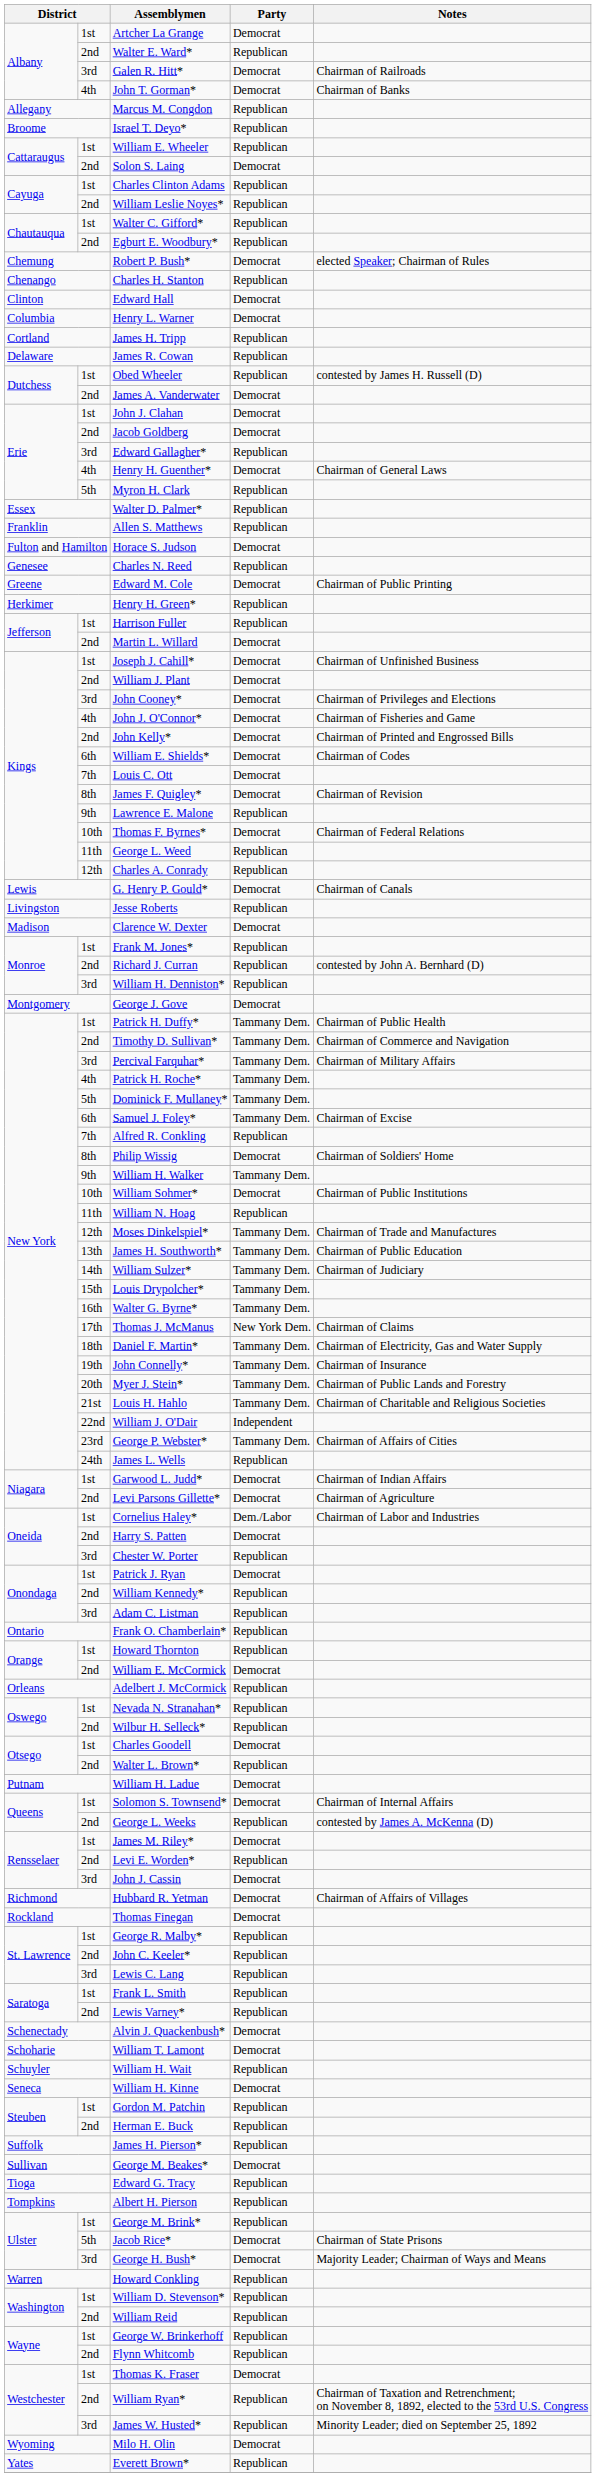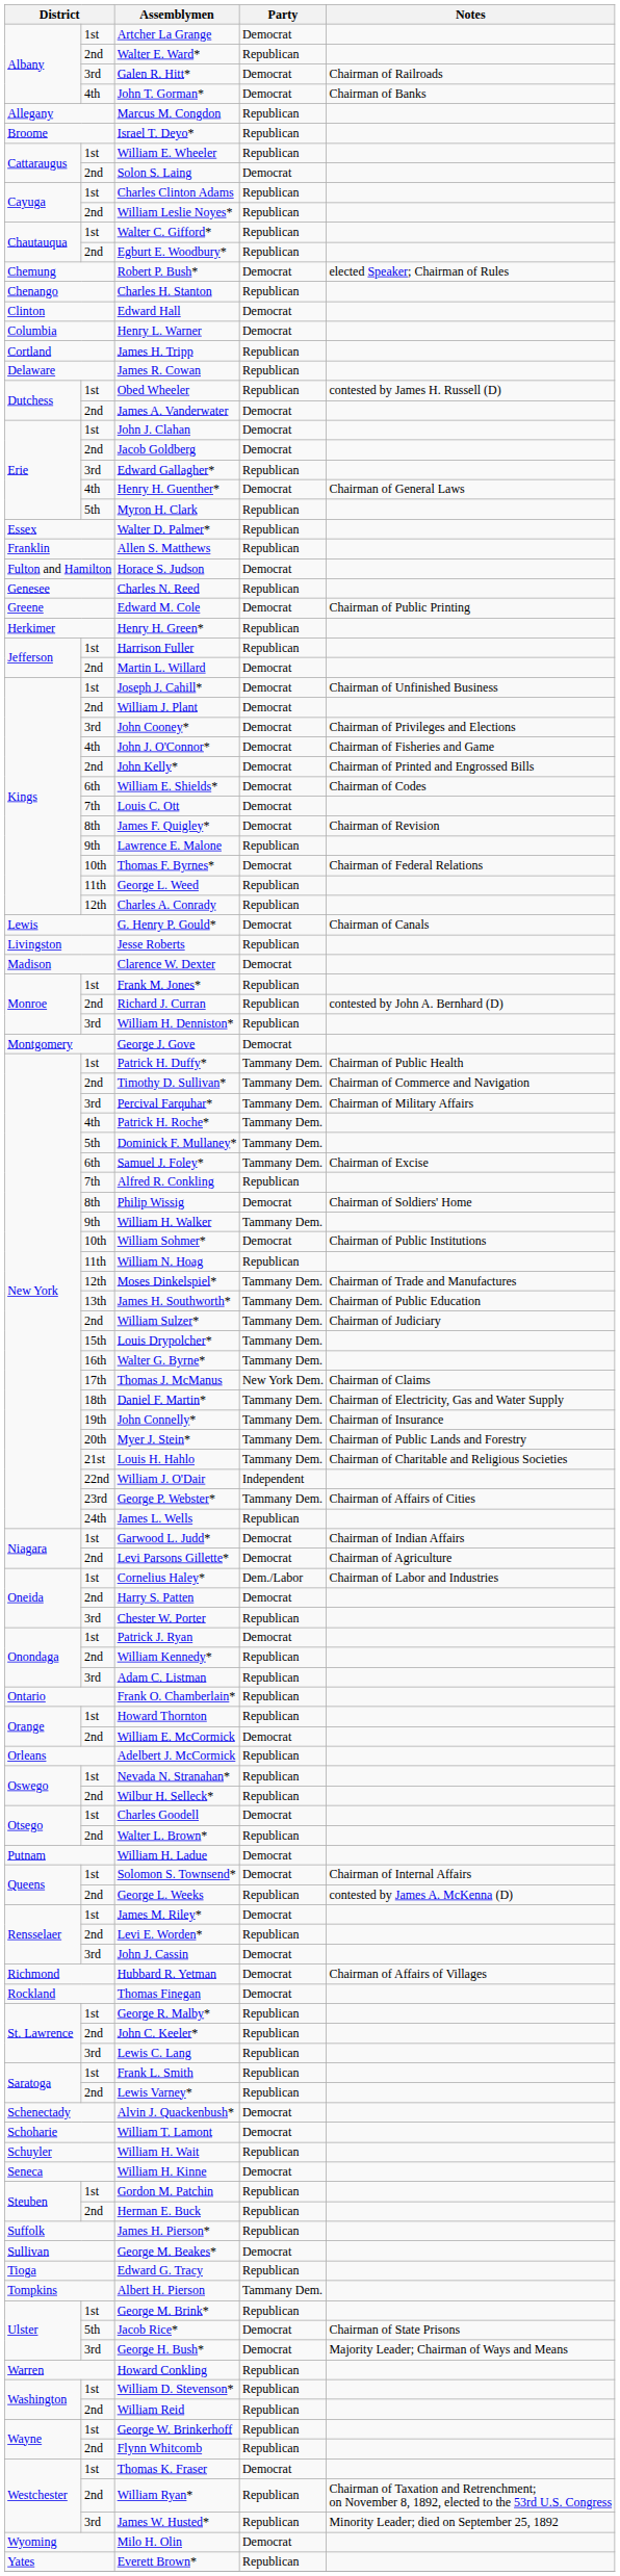 <table class=wikitable>
 <tr>
 <th colspan="2">District</th>
 <th>Assemblymen</th>
 <th>Party</th>
 <th>Notes</th>
 </tr>
 <tr>
 <td rowspan="4"><a href='#'>Albany</a></td>
 <td>1st</td>
 <td><a href='#'>Artcher La Grange</a></td>
 <td>Democrat</td>
 <td></td>
 </tr>
 <tr>
 <td>2nd</td>
 <td><a href='#'>Walter E. Ward</a>*</td>
 <td>Republican</td>
 <td></td>
 </tr>
 <tr>
 <td>3rd</td>
 <td><a href='#'>Galen R. Hitt</a>*</td>
 <td>Democrat</td>
 <td>Chairman of Railroads</td>
 </tr>
 <tr>
 <td>4th</td>
 <td><a href='#'>John T. Gorman</a>*</td>
 <td>Democrat</td>
 <td>Chairman of Banks</td>
 </tr>
 <tr>
 <td colspan="2"><a href='#'>Allegany</a></td>
 <td><a href='#'>Marcus M. Congdon</a></td>
 <td>Republican</td>
 <td></td>
 </tr>
 <tr>
 <td colspan="2"><a href='#'>Broome</a></td>
 <td><a href='#'>Israel T. Deyo</a>*</td>
 <td>Republican</td>
 <td></td>
 </tr>
 <tr>
 <td rowspan="2"><a href='#'>Cattaraugus</a></td>
 <td>1st</td>
 <td><a href='#'>William E. Wheeler</a></td>
 <td>Republican</td>
 <td></td>
 </tr>
 <tr>
 <td>2nd</td>
 <td><a href='#'>Solon S. Laing</a></td>
 <td>Democrat</td>
 <td></td>
 </tr>
 <tr>
 <td rowspan="2"><a href='#'>Cayuga</a></td>
 <td>1st</td>
 <td><a href='#'>Charles Clinton Adams</a></td>
 <td>Republican</td>
 <td></td>
 </tr>
 <tr>
 <td>2nd</td>
 <td><a href='#'>William Leslie Noyes</a>*</td>
 <td>Republican</td>
 <td></td>
 </tr>
 <tr>
 <td rowspan="2"><a href='#'>Chautauqua</a></td>
 <td>1st</td>
 <td><a href='#'>Walter C. Gifford</a>*</td>
 <td>Republican</td>
 <td></td>
 </tr>
 <tr>
 <td>2nd</td>
 <td><a href='#'>Egburt E. Woodbury</a>*</td>
 <td>Republican</td>
 <td></td>
 </tr>
 <tr>
 <td colspan="2"><a href='#'>Chemung</a></td>
 <td><a href='#'>Robert P. Bush</a>*</td>
 <td>Democrat</td>
 <td>elected <a href='#'>Speaker</a>; Chairman of Rules</td>
 </tr>
 <tr>
 <td colspan="2"><a href='#'>Chenango</a></td>
 <td><a href='#'>Charles H. Stanton</a></td>
 <td>Republican</td>
 <td></td>
 </tr>
 <tr>
 <td colspan="2"><a href='#'>Clinton</a></td>
 <td><a href='#'>Edward Hall</a></td>
 <td>Democrat</td>
 <td></td>
 </tr>
 <tr>
 <td colspan="2"><a href='#'>Columbia</a></td>
 <td><a href='#'>Henry L. Warner</a></td>
 <td>Democrat</td>
 <td></td>
 </tr>
 <tr>
 <td colspan="2"><a href='#'>Cortland</a></td>
 <td><a href='#'>James H. Tripp</a></td>
 <td>Republican</td>
 <td></td>
 </tr>
 <tr>
 <td colspan="2"><a href='#'>Delaware</a></td>
 <td><a href='#'>James R. Cowan</a></td>
 <td>Republican</td>
 <td></td>
 </tr>
 <tr>
 <td rowspan="2"><a href='#'>Dutchess</a></td>
 <td>1st</td>
 <td><a href='#'>Obed Wheeler</a></td>
 <td>Republican</td>
 <td>contested by James H. Russell (D)</td>
 </tr>
 <tr>
 <td>2nd</td>
 <td><a href='#'>James A. Vanderwater</a></td>
 <td>Democrat</td>
 <td></td>
 </tr>
 <tr>
 <td rowspan="5"><a href='#'>Erie</a></td>
 <td>1st</td>
 <td><a href='#'>John J. Clahan</a></td>
 <td>Democrat</td>
 <td></td>
 </tr>
 <tr>
 <td>2nd</td>
 <td><a href='#'>Jacob Goldberg</a></td>
 <td>Democrat</td>
 <td></td>
 </tr>
 <tr>
 <td>3rd</td>
 <td><a href='#'>Edward Gallagher</a>*</td>
 <td>Republican</td>
 <td></td>
 </tr>
 <tr>
 <td>4th</td>
 <td><a href='#'>Henry H. Guenther</a>*</td>
 <td>Democrat</td>
 <td>Chairman of General Laws</td>
 </tr>
 <tr>
 <td>5th</td>
 <td><a href='#'>Myron H. Clark</a></td>
 <td>Republican</td>
 <td></td>
 </tr>
 <tr>
 <td colspan="2"><a href='#'>Essex</a></td>
 <td><a href='#'>Walter D. Palmer</a>*</td>
 <td>Republican</td>
 <td></td>
 </tr>
 <tr>
 <td colspan="2"><a href='#'>Franklin</a></td>
 <td><a href='#'>Allen S. Matthews</a></td>
 <td>Republican</td>
 <td></td>
 </tr>
 <tr>
 <td colspan="2"><a href='#'>Fulton</a> and <a href='#'>Hamilton</a></td>
 <td><a href='#'>Horace S. Judson</a></td>
 <td>Democrat</td>
 <td></td>
 </tr>
 <tr>
 <td colspan="2"><a href='#'>Genesee</a></td>
 <td><a href='#'>Charles N. Reed</a></td>
 <td>Republican</td>
 <td></td>
 </tr>
 <tr>
 <td colspan="2"><a href='#'>Greene</a></td>
 <td><a href='#'>Edward M. Cole</a></td>
 <td>Democrat</td>
 <td>Chairman of Public Printing</td>
 </tr>
 <tr>
 <td colspan="2"><a href='#'>Herkimer</a></td>
 <td><a href='#'>Henry H. Green</a>*</td>
 <td>Republican</td>
 <td></td>
 </tr>
 <tr>
 <td rowspan="2"><a href='#'>Jefferson</a></td>
 <td>1st</td>
 <td><a href='#'>Harrison Fuller</a></td>
 <td>Republican</td>
 <td></td>
 </tr>
 <tr>
 <td>2nd</td>
 <td><a href='#'>Martin L. Willard</a></td>
 <td>Democrat</td>
 <td></td>
 </tr>
 <tr>
 <td rowspan="12"><a href='#'>Kings</a></td>
 <td>1st</td>
 <td><a href='#'>Joseph J. Cahill</a>*</td>
 <td>Democrat</td>
 <td>Chairman of Unfinished Business</td>
 </tr>
 <tr>
 <td>2nd</td>
 <td><a href='#'>William J. Plant</a></td>
 <td>Democrat</td>
 <td></td>
 </tr>
 <tr>
 <td>3rd</td>
 <td><a href='#'>John Cooney</a>*</td>
 <td>Democrat</td>
 <td>Chairman of Privileges and Elections</td>
 </tr>
 <tr>
 <td>4th</td>
 <td><a href='#'>John J. O'Connor</a>*</td>
 <td>Democrat</td>
 <td>Chairman of Fisheries and Game</td>
 </tr>
 <tr>
 <td>2nd</td>
 <td><a href='#'>John Kelly</a>*</td>
 <td>Democrat</td>
 <td>Chairman of Printed and Engrossed Bills</td>
 </tr>
 <tr>
 <td>6th</td>
 <td><a href='#'>William E. Shields</a>*</td>
 <td>Democrat</td>
 <td>Chairman of Codes</td>
 </tr>
 <tr>
 <td>7th</td>
 <td><a href='#'>Louis C. Ott</a></td>
 <td>Democrat</td>
 <td></td>
 </tr>
 <tr>
 <td>8th</td>
 <td><a href='#'>James F. Quigley</a>*</td>
 <td>Democrat</td>
 <td>Chairman of Revision</td>
 </tr>
 <tr>
 <td>9th</td>
 <td><a href='#'>Lawrence E. Malone</a></td>
 <td>Republican</td>
 <td></td>
 </tr>
 <tr>
 <td>10th</td>
 <td><a href='#'>Thomas F. Byrnes</a>*</td>
 <td>Democrat</td>
 <td>Chairman of Federal Relations</td>
 </tr>
 <tr>
 <td>11th</td>
 <td><a href='#'>George L. Weed</a></td>
 <td>Republican</td>
 <td></td>
 </tr>
 <tr>
 <td>12th</td>
 <td><a href='#'>Charles A. Conrady</a></td>
 <td>Republican</td>
 <td></td>
 </tr>
 <tr>
 <td colspan="2"><a href='#'>Lewis</a></td>
 <td><a href='#'>G. Henry P. Gould</a>*</td>
 <td>Democrat</td>
 <td>Chairman of Canals</td>
 </tr>
 <tr>
 <td colspan="2"><a href='#'>Livingston</a></td>
 <td><a href='#'>Jesse Roberts</a></td>
 <td>Republican</td>
 <td></td>
 </tr>
 <tr>
 <td colspan="2"><a href='#'>Madison</a></td>
 <td><a href='#'>Clarence W. Dexter</a></td>
 <td>Democrat</td>
 <td></td>
 </tr>
 <tr>
 <td rowspan="3"><a href='#'>Monroe</a></td>
 <td>1st</td>
 <td><a href='#'>Frank M. Jones</a>*</td>
 <td>Republican</td>
 <td></td>
 </tr>
 <tr>
 <td>2nd</td>
 <td><a href='#'>Richard J. Curran</a></td>
 <td>Republican</td>
 <td>contested by John A. Bernhard (D)</td>
 </tr>
 <tr>
 <td>3rd</td>
 <td><a href='#'>William H. Denniston</a>*</td>
 <td>Republican</td>
 <td></td>
 </tr>
 <tr>
 <td colspan="2"><a href='#'>Montgomery</a></td>
 <td><a href='#'>George J. Gove</a></td>
 <td>Democrat</td>
 <td></td>
 </tr>
 <tr>
 <td rowspan="24"><a href='#'>New York</a></td>
 <td>1st</td>
 <td><a href='#'>Patrick H. Duffy</a>*</td>
 <td>Tammany Dem.</td>
 <td>Chairman of Public Health</td>
 </tr>
 <tr>
 <td>2nd</td>
 <td><a href='#'>Timothy D. Sullivan</a>*</td>
 <td>Tammany Dem.</td>
 <td>Chairman of Commerce and Navigation</td>
 </tr>
 <tr>
 <td>3rd</td>
 <td><a href='#'>Percival Farquhar</a>*</td>
 <td>Tammany Dem.</td>
 <td>Chairman of Military Affairs</td>
 </tr>
 <tr>
 <td>4th</td>
 <td><a href='#'>Patrick H. Roche</a>*</td>
 <td>Tammany Dem.</td>
 <td></td>
 </tr>
 <tr>
 <td>5th</td>
 <td><a href='#'>Dominick F. Mullaney</a>*</td>
 <td>Tammany Dem.</td>
 <td></td>
 </tr>
 <tr>
 <td>6th</td>
 <td><a href='#'>Samuel J. Foley</a>*</td>
 <td>Tammany Dem.</td>
 <td>Chairman of Excise</td>
 </tr>
 <tr>
 <td>7th</td>
 <td><a href='#'>Alfred R. Conkling</a></td>
 <td>Republican</td>
 <td></td>
 </tr>
 <tr>
 <td>8th</td>
 <td><a href='#'>Philip Wissig</a></td>
 <td>Democrat</td>
 <td>Chairman of Soldiers' Home</td>
 </tr>
 <tr>
 <td>9th</td>
 <td><a href='#'>William H. Walker</a></td>
 <td>Tammany Dem.</td>
 <td></td>
 </tr>
 <tr>
 <td>10th</td>
 <td><a href='#'>William Sohmer</a>*</td>
 <td>Democrat</td>
 <td>Chairman of Public Institutions</td>
 </tr>
 <tr>
 <td>11th</td>
 <td><a href='#'>William N. Hoag</a></td>
 <td>Republican</td>
 <td></td>
 </tr>
 <tr>
 <td>12th</td>
 <td><a href='#'>Moses Dinkelspiel</a>*</td>
 <td>Tammany Dem.</td>
 <td>Chairman of Trade and Manufactures</td>
 </tr>
 <tr>
 <td>13th</td>
 <td><a href='#'>James H. Southworth</a>*</td>
 <td>Tammany Dem.</td>
 <td>Chairman of Public Education</td>
 </tr>
 <tr>
-<td>14th</td>
+<td>2nd</td>
 <td><a href='#'>William Sulzer</a>*</td>
 <td>Tammany Dem.</td>
 <td>Chairman of Judiciary</td>
 </tr>
 <tr>
 <td>15th</td>
 <td><a href='#'>Louis Drypolcher</a>*</td>
 <td>Tammany Dem.</td>
 <td></td>
 </tr>
 <tr>
 <td>16th</td>
 <td><a href='#'>Walter G. Byrne</a>*</td>
 <td>Tammany Dem.</td>
 <td></td>
 </tr>
 <tr>
 <td>17th</td>
 <td><a href='#'>Thomas J. McManus</a></td>
 <td>New York Dem.</td>
 <td>Chairman of Claims</td>
 </tr>
 <tr>
 <td>18th</td>
 <td><a href='#'>Daniel F. Martin</a>*</td>
 <td>Tammany Dem.</td>
 <td>Chairman of Electricity, Gas and Water Supply</td>
 </tr>
 <tr>
 <td>19th</td>
 <td><a href='#'>John Connelly</a>*</td>
 <td>Tammany Dem.</td>
 <td>Chairman of Insurance</td>
 </tr>
 <tr>
 <td>20th</td>
 <td><a href='#'>Myer J. Stein</a>*</td>
 <td>Tammany Dem.</td>
 <td>Chairman of Public Lands and Forestry</td>
 </tr>
 <tr>
 <td>21st</td>
 <td><a href='#'>Louis H. Hahlo</a></td>
 <td>Tammany Dem.</td>
 <td>Chairman of Charitable and Religious Societies</td>
 </tr>
 <tr>
 <td>22nd</td>
 <td><a href='#'>William J. O'Dair</a></td>
 <td>Independent</td>
 <td></td>
 </tr>
 <tr>
 <td>23rd</td>
 <td><a href='#'>George P. Webster</a>*</td>
 <td>Tammany Dem.</td>
 <td>Chairman of Affairs of Cities</td>
 </tr>
 <tr>
 <td>24th</td>
 <td><a href='#'>James L. Wells</a></td>
 <td>Republican</td>
 <td></td>
 </tr>
 <tr>
 <td rowspan="2"><a href='#'>Niagara</a></td>
 <td>1st</td>
 <td><a href='#'>Garwood L. Judd</a>*</td>
 <td>Democrat</td>
 <td>Chairman of Indian Affairs</td>
 </tr>
 <tr>
 <td>2nd</td>
 <td><a href='#'>Levi Parsons Gillette</a>*</td>
 <td>Democrat</td>
 <td>Chairman of Agriculture</td>
 </tr>
 <tr>
 <td rowspan="3"><a href='#'>Oneida</a></td>
 <td>1st</td>
 <td><a href='#'>Cornelius Haley</a>*</td>
 <td>Dem./Labor</td>
 <td>Chairman of Labor and Industries</td>
 </tr>
 <tr>
 <td>2nd</td>
 <td><a href='#'>Harry S. Patten</a></td>
 <td>Democrat</td>
 <td></td>
 </tr>
 <tr>
 <td>3rd</td>
 <td><a href='#'>Chester W. Porter</a></td>
 <td>Republican</td>
 <td></td>
 </tr>
 <tr>
 <td rowspan="3"><a href='#'>Onondaga</a></td>
 <td>1st</td>
 <td><a href='#'>Patrick J. Ryan</a></td>
 <td>Democrat</td>
 <td></td>
 </tr>
 <tr>
 <td>2nd</td>
 <td><a href='#'>William Kennedy</a>*</td>
 <td>Republican</td>
 <td></td>
 </tr>
 <tr>
 <td>3rd</td>
 <td><a href='#'>Adam C. Listman</a></td>
 <td>Republican</td>
 <td></td>
 </tr>
 <tr>
 <td colspan="2"><a href='#'>Ontario</a></td>
 <td><a href='#'>Frank O. Chamberlain</a>*</td>
 <td>Republican</td>
 <td></td>
 </tr>
 <tr>
 <td rowspan="2"><a href='#'>Orange</a></td>
 <td>1st</td>
 <td><a href='#'>Howard Thornton</a></td>
 <td>Republican</td>
 <td></td>
 </tr>
 <tr>
 <td>2nd</td>
 <td><a href='#'>William E. McCormick</a></td>
 <td>Democrat</td>
 <td></td>
 </tr>
 <tr>
 <td colspan="2"><a href='#'>Orleans</a></td>
 <td><a href='#'>Adelbert J. McCormick</a></td>
 <td>Republican</td>
 <td></td>
 </tr>
 <tr>
 <td rowspan="2"><a href='#'>Oswego</a></td>
 <td>1st</td>
 <td><a href='#'>Nevada N. Stranahan</a>*</td>
 <td>Republican</td>
 <td></td>
 </tr>
 <tr>
 <td>2nd</td>
 <td><a href='#'>Wilbur H. Selleck</a>*</td>
 <td>Republican</td>
 <td></td>
 </tr>
 <tr>
 <td rowspan="2"><a href='#'>Otsego</a></td>
 <td>1st</td>
 <td><a href='#'>Charles Goodell</a></td>
 <td>Democrat</td>
 <td></td>
 </tr>
 <tr>
 <td>2nd</td>
 <td><a href='#'>Walter L. Brown</a>*</td>
 <td>Republican</td>
 <td></td>
 </tr>
 <tr>
 <td colspan="2"><a href='#'>Putnam</a></td>
 <td><a href='#'>William H. Ladue</a></td>
 <td>Democrat</td>
 <td></td>
 </tr>
 <tr>
 <td rowspan="2"><a href='#'>Queens</a></td>
 <td>1st</td>
 <td><a href='#'>Solomon S. Townsend</a>*</td>
 <td>Democrat</td>
 <td>Chairman of Internal Affairs</td>
 </tr>
 <tr>
 <td>2nd</td>
 <td><a href='#'>George L. Weeks</a></td>
 <td>Republican</td>
 <td>contested by <a href='#'>James A. McKenna</a> (D)</td>
 </tr>
 <tr>
 <td rowspan="3"><a href='#'>Rensselaer</a></td>
 <td>1st</td>
 <td><a href='#'>James M. Riley</a>*</td>
 <td>Democrat</td>
 <td></td>
 </tr>
 <tr>
 <td>2nd</td>
 <td><a href='#'>Levi E. Worden</a>*</td>
 <td>Republican</td>
 <td></td>
 </tr>
 <tr>
 <td>3rd</td>
 <td><a href='#'>John J. Cassin</a></td>
 <td>Democrat</td>
 <td></td>
 </tr>
 <tr>
 <td colspan="2"><a href='#'>Richmond</a></td>
 <td><a href='#'>Hubbard R. Yetman</a></td>
 <td>Democrat</td>
 <td>Chairman of Affairs of Villages</td>
 </tr>
 <tr>
 <td colspan="2"><a href='#'>Rockland</a></td>
 <td><a href='#'>Thomas Finegan</a></td>
 <td>Democrat</td>
 <td></td>
 </tr>
 <tr>
 <td rowspan="3"><a href='#'>St. Lawrence</a></td>
 <td>1st</td>
 <td><a href='#'>George R. Malby</a>*</td>
 <td>Republican</td>
 <td></td>
 </tr>
 <tr>
 <td>2nd</td>
 <td><a href='#'>John C. Keeler</a>*</td>
 <td>Republican</td>
 <td></td>
 </tr>
 <tr>
 <td>3rd</td>
 <td><a href='#'>Lewis C. Lang</a></td>
 <td>Republican</td>
 <td></td>
 </tr>
 <tr>
 <td rowspan="2"><a href='#'>Saratoga</a></td>
 <td>1st</td>
 <td><a href='#'>Frank L. Smith</a></td>
 <td>Republican</td>
 <td></td>
 </tr>
 <tr>
 <td>2nd</td>
 <td><a href='#'>Lewis Varney</a>*</td>
 <td>Republican</td>
 <td></td>
 </tr>
 <tr>
 <td colspan="2"><a href='#'>Schenectady</a></td>
 <td><a href='#'>Alvin J. Quackenbush</a>*</td>
 <td>Democrat</td>
 <td></td>
 </tr>
 <tr>
 <td colspan="2"><a href='#'>Schoharie</a></td>
 <td><a href='#'>William T. Lamont</a></td>
 <td>Democrat</td>
 <td></td>
 </tr>
 <tr>
 <td colspan="2"><a href='#'>Schuyler</a></td>
 <td><a href='#'>William H. Wait</a></td>
 <td>Republican</td>
 <td></td>
 </tr>
 <tr>
 <td colspan="2"><a href='#'>Seneca</a></td>
 <td><a href='#'>William H. Kinne</a></td>
 <td>Democrat</td>
 <td></td>
 </tr>
 <tr>
 <td rowspan="2"><a href='#'>Steuben</a></td>
 <td>1st</td>
 <td><a href='#'>Gordon M. Patchin</a></td>
 <td>Republican</td>
 <td></td>
 </tr>
 <tr>
 <td>2nd</td>
 <td><a href='#'>Herman E. Buck</a></td>
 <td>Republican</td>
 <td></td>
 </tr>
 <tr>
 <td colspan="2"><a href='#'>Suffolk</a></td>
 <td><a href='#'>James H. Pierson</a>*</td>
 <td>Republican</td>
 <td></td>
 </tr>
 <tr>
 <td colspan="2"><a href='#'>Sullivan</a></td>
 <td><a href='#'>George M. Beakes</a>*</td>
 <td>Democrat</td>
 <td></td>
 </tr>
 <tr>
 <td colspan="2"><a href='#'>Tioga</a></td>
 <td><a href='#'>Edward G. Tracy</a></td>
 <td>Republican</td>
 <td></td>
 </tr>
 <tr>
 <td colspan="2"><a href='#'>Tompkins</a></td>
 <td><a href='#'>Albert H. Pierson</a></td>
-<td>Republican</td>
+<td>Tammany Dem.</td>
 <td></td>
 </tr>
 <tr>
 <td rowspan="3"><a href='#'>Ulster</a></td>
 <td>1st</td>
 <td><a href='#'>George M. Brink</a>*</td>
 <td>Republican</td>
 <td></td>
 </tr>
 <tr>
 <td>5th</td>
 <td><a href='#'>Jacob Rice</a>*</td>
 <td>Democrat</td>
 <td>Chairman of State Prisons</td>
 </tr>
 <tr>
 <td>3rd</td>
 <td><a href='#'>George H. Bush</a>*</td>
 <td>Democrat</td>
 <td>Majority Leader; Chairman of Ways and Means</td>
 </tr>
 <tr>
 <td colspan="2"><a href='#'>Warren</a></td>
 <td><a href='#'>Howard Conkling</a></td>
 <td>Republican</td>
 <td></td>
 </tr>
 <tr>
 <td rowspan="2"><a href='#'>Washington</a></td>
 <td>1st</td>
 <td><a href='#'>William D. Stevenson</a>*</td>
 <td>Republican</td>
 <td></td>
 </tr>
 <tr>
 <td>2nd</td>
 <td><a href='#'>William Reid</a></td>
 <td>Republican</td>
 <td></td>
 </tr>
 <tr>
 <td rowspan="2"><a href='#'>Wayne</a></td>
 <td>1st</td>
 <td><a href='#'>George W. Brinkerhoff</a></td>
 <td>Republican</td>
 <td></td>
 </tr>
 <tr>
 <td>2nd</td>
 <td><a href='#'>Flynn Whitcomb</a></td>
 <td>Republican</td>
 <td></td>
 </tr>
 <tr>
 <td rowspan="3"><a href='#'>Westchester</a></td>
 <td>1st</td>
 <td><a href='#'>Thomas K. Fraser</a></td>
 <td>Democrat</td>
 <td></td>
 </tr>
 <tr>
 <td>2nd</td>
 <td><a href='#'>William Ryan</a>*</td>
 <td>Republican</td>
 <td>Chairman of Taxation and Retrenchment; <br>on November 8, 1892, elected to the <a href='#'>53rd U.S. Congress</a></td>
 </tr>
 <tr>
 <td>3rd</td>
 <td><a href='#'>James W. Husted</a>*</td>
 <td>Republican</td>
 <td>Minority Leader; died on September 25, 1892</td>
 </tr>
 <tr>
 <td colspan="2"><a href='#'>Wyoming</a></td>
 <td><a href='#'>Milo H. Olin</a></td>
 <td>Democrat</td>
 <td></td>
 </tr>
 <tr>
 <td colspan="2"><a href='#'>Yates</a></td>
 <td><a href='#'>Everett Brown</a>*</td>
 <td>Republican</td>
 <td></td>
 </tr>
 <tr>
 </tr>
 </table>
